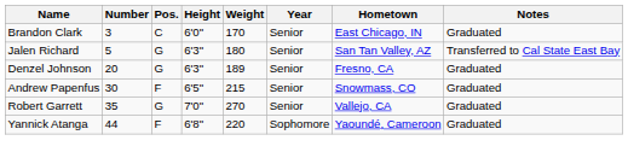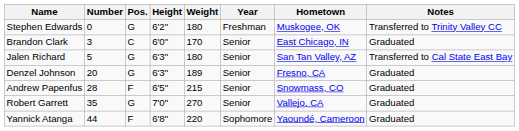 <table class="wikitable sortable" border="1">
 <tr>
 <th>Name</th>
 <th>Number</th>
 <th>Pos.</th>
 <th>Height</th>
 <th>Weight</th>
 <th>Year</th>
 <th>Hometown</th>
 <th class="unsortable">Notes</th>
+</tr>
+<tr>
+<td>Stephen Edwards</td>
+<td>0</td>
+<td>G</td>
+<td>6'2"</td>
+<td>180</td>
+<td>Freshman</td>
+<td><a href='#'>Muskogee, OK</a></td>
+<td>Transferred to <a href='#'>Trinity Valley CC</a></td>
 </tr>
 <tr>
 <td>Brandon Clark</td>
 <td>3</td>
 <td>C</td>
 <td>6'0"</td>
 <td>170</td>
 <td>Senior</td>
 <td><a href='#'>East Chicago, IN</a></td>
 <td>Graduated</td>
 </tr>
 <tr>
 <td>Jalen Richard</td>
 <td>5</td>
 <td>G</td>
 <td>6'3"</td>
 <td>180</td>
 <td>Senior</td>
 <td><a href='#'>San Tan Valley, AZ</a></td>
 <td>Transferred to <a href='#'>Cal State East Bay</a></td>
 </tr>
 <tr>
 <td>Denzel Johnson</td>
 <td>20</td>
 <td>G</td>
 <td>6'3"</td>
 <td>189</td>
 <td>Senior</td>
 <td><a href='#'>Fresno, CA</a></td>
 <td>Graduated</td>
 </tr>
 <tr>
 <td>Andrew Papenfus</td>
-<td>30</td>
+<td>28</td>
 <td>F</td>
 <td>6'5"</td>
 <td>215</td>
 <td>Senior</td>
 <td><a href='#'>Snowmass, CO</a></td>
 <td>Graduated</td>
 </tr>
 <tr>
 <td>Robert Garrett</td>
 <td>35</td>
 <td>G</td>
 <td>7'0"</td>
 <td>270</td>
 <td>Senior</td>
 <td><a href='#'>Vallejo, CA</a></td>
 <td>Graduated</td>
 </tr>
 <tr>
 <td>Yannick Atanga</td>
 <td>44</td>
 <td>F</td>
 <td>6'8"</td>
 <td>220</td>
 <td>Sophomore</td>
 <td><a href='#'>Yaoundé, Cameroon</a></td>
 <td>Graduated</td>
 </tr>
 </table>
